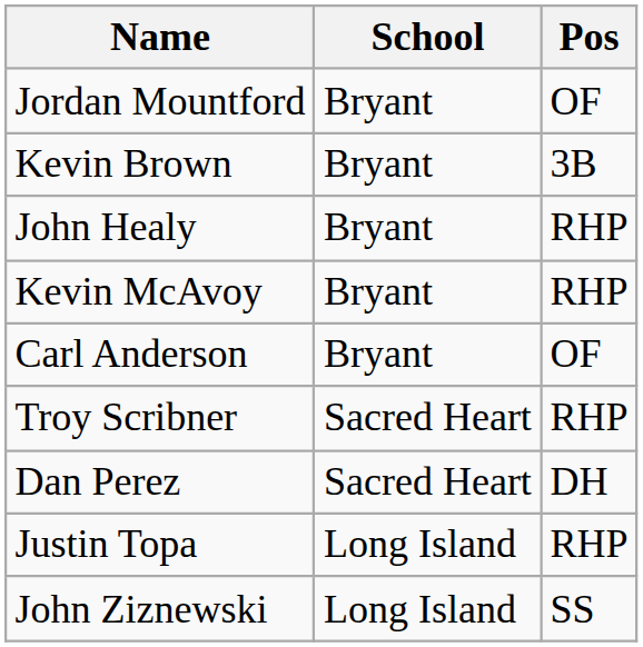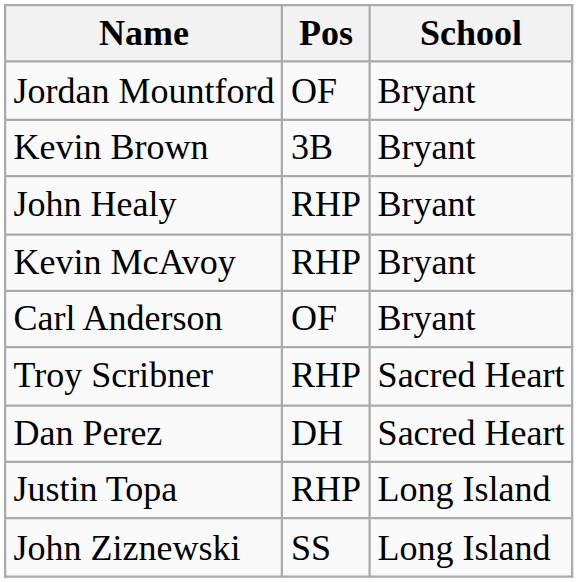 <table class=wikitable>
 <tr>
 <th>Name</th>
+<th>Pos</th>
 <th>School</th>
-<th>Pos</th>
 </tr>
 <tr>
 <td>Jordan Mountford</td>
+<td>OF</td>
 <td>Bryant</td>
-<td>OF</td>
 </tr>
 <tr>
 <td>Kevin Brown</td>
+<td>3B</td>
 <td>Bryant</td>
-<td>3B</td>
 </tr>
 <tr>
 <td>John Healy</td>
+<td>RHP</td>
 <td>Bryant</td>
-<td>RHP</td>
 </tr>
 <tr>
 <td>Kevin McAvoy</td>
+<td>RHP</td>
 <td>Bryant</td>
-<td>RHP</td>
 </tr>
 <tr>
 <td>Carl Anderson</td>
+<td>OF</td>
 <td>Bryant</td>
-<td>OF</td>
 </tr>
 <tr>
 <td>Troy Scribner</td>
+<td>RHP</td>
 <td>Sacred Heart</td>
-<td>RHP</td>
 </tr>
 <tr>
 <td>Dan Perez</td>
+<td>DH</td>
 <td>Sacred Heart</td>
-<td>DH</td>
 </tr>
 <tr>
 <td>Justin Topa</td>
+<td>RHP</td>
 <td>Long Island</td>
-<td>RHP</td>
 </tr>
 <tr>
 <td>John Ziznewski</td>
+<td>SS</td>
 <td>Long Island</td>
-<td>SS</td>
 </tr>
 </table>
